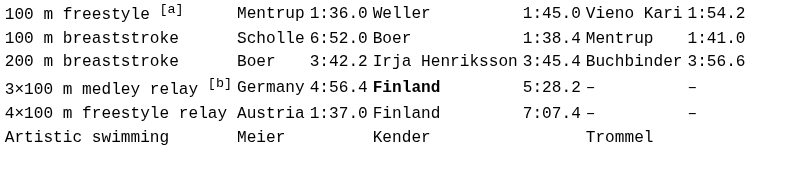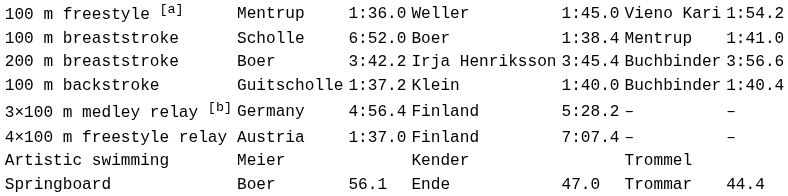 <table>
 <tr>
 <td>100 m freestyle <sup>[a]</sup></td>
 <td> Mentrup</td>
 <td>1:36.0</td>
 <td> Weller</td>
 <td>1:45.0</td>
 <td> Vieno Kari</td>
 <td>1:54.2</td>
 </tr>
 <tr>
 <td>100 m breaststroke</td>
 <td> Scholle</td>
 <td>6:52.0</td>
 <td> Boer</td>
 <td>1:38.4</td>
 <td> Mentrup</td>
 <td>1:41.0</td>
 </tr>
 <tr>
 <td>200 m breaststroke</td>
 <td> Boer</td>
 <td>3:42.2</td>
 <td> Irja Henriksson</td>
 <td>3:45.4</td>
 <td> Buchbinder</td>
 <td>3:56.6</td>
 </tr>
 <tr>
+<td>100 m backstroke</td>
+<td> Guitscholle</td>
+<td>1:37.2</td>
+<td> Klein</td>
+<td>1:40.0</td>
+<td> Buchbinder</td>
+<td>1:40.4</td>
+</tr>
+<tr>
 <td>3×100 m medley relay <sup>[b]</sup></td>
 <td> Germany</td>
 <td>4:56.4</td>
-<td><strong> Finland</strong></td>
+<td> Finland</td>
 <td>5:28.2</td>
 <td>–</td>
 <td>–</td>
 </tr>
 <tr>
 <td>4×100 m freestyle relay</td>
 <td> Austria</td>
 <td>1:37.0</td>
 <td> Finland</td>
 <td>7:07.4</td>
 <td>–</td>
 <td>–</td>
 </tr>
 <tr>
 <td>Artistic swimming</td>
 <td> Meier</td>
 <td></td>
 <td> Kender</td>
 <td></td>
 <td> Trommel</td>
 <td></td>
 </tr>
+<tr>
+<td>Springboard</td>
+<td> Boer</td>
+<td>56.1</td>
+<td> Ende</td>
+<td>47.0</td>
+<td> Trommar</td>
+<td>44.4</td>
+</tr>
 </table>
